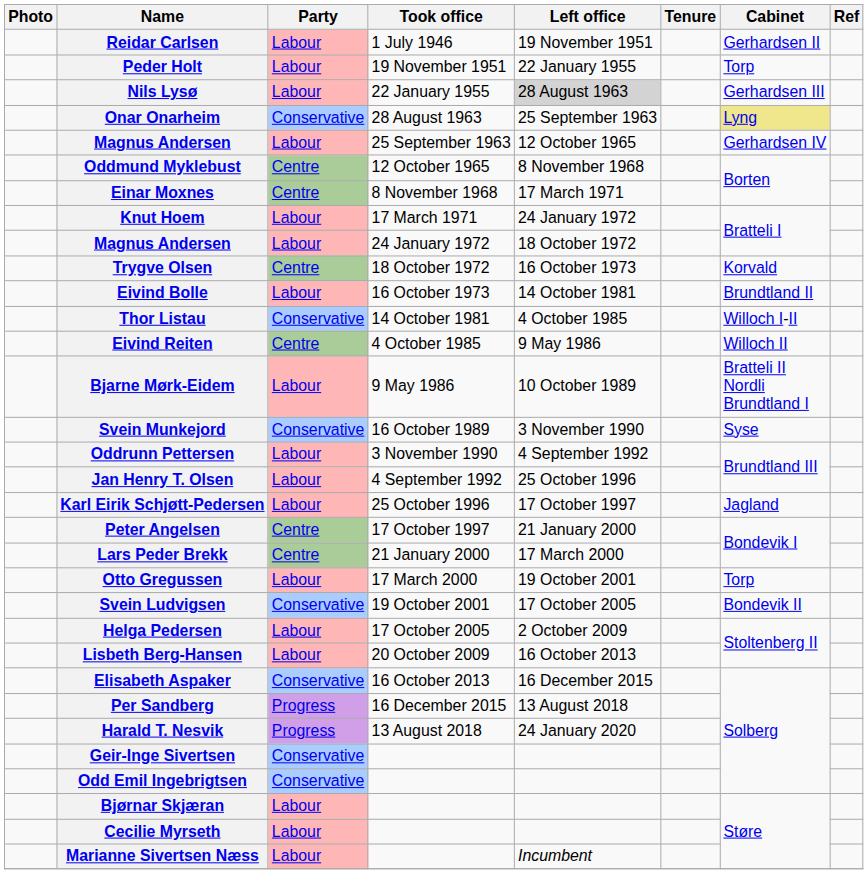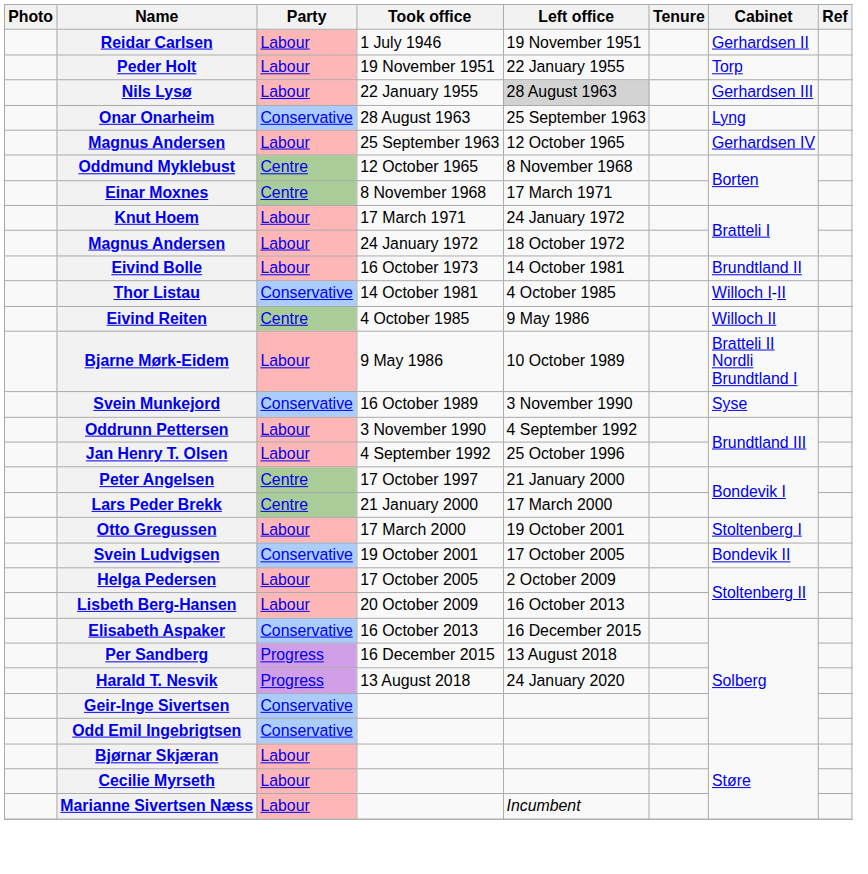 <table class="wikitable plainrowheaders sortable">
 <tr>
 <th scope=col class=unsortable>Photo</th>
 <th scope=col>Name</th>
 <th scope=col>Party</th>
 <th scope=col>Took office</th>
 <th scope=col>Left office</th>
 <th scope=col>Tenure</th>
 <th scope=col>Cabinet</th>
 <th scope=col class=unsortable>Ref</th>
 </tr>
 <tr>
 <td align=center></td>
 <th scope=row><a href='#'>Reidar Carlsen</a></th>
 <td style="background:#FFB6B6"><a href='#'>Labour</a></td>
 <td>1 July 1946</td>
 <td>19 November 1951</td>
 <td></td>
 <td><a href='#'>Gerhardsen II</a></td>
 <td align=center></td>
 </tr>
 <tr>
 <td align=center></td>
 <th scope=row><a href='#'>Peder Holt</a></th>
 <td style="background:#FFB6B6"><a href='#'>Labour</a></td>
 <td>19 November 1951</td>
 <td>22 January 1955</td>
 <td></td>
 <td><a href='#'>Torp</a></td>
 <td align=center></td>
 </tr>
 <tr>
 <td align=center></td>
 <th scope=row><a href='#'>Nils Lysø</a></th>
 <td style="background:#FFB6B6"><a href='#'>Labour</a></td>
 <td>22 January 1955</td>
 <td style="background: lightgrey;">28 August 1963</td>
 <td></td>
 <td><a href='#'>Gerhardsen III</a></td>
 <td align=center></td>
 </tr>
 <tr>
 <td align=center></td>
 <th scope=row><a href='#'>Onar Onarheim</a></th>
 <td style="background:#AACCFF"><a href='#'>Conservative</a></td>
 <td>28 August 1963</td>
 <td>25 September 1963</td>
 <td></td>
-<td style="background: khaki;"><a href='#'>Lyng</a></td>
+<td><a href='#'>Lyng</a></td>
 <td align=center></td>
 </tr>
 <tr>
 <td align=center></td>
 <th scope=row><a href='#'>Magnus Andersen</a></th>
 <td style="background:#FFB6B6"><a href='#'>Labour</a></td>
 <td>25 September 1963</td>
 <td>12 October 1965</td>
 <td></td>
 <td><a href='#'>Gerhardsen IV</a></td>
 <td align=center></td>
 </tr>
 <tr>
 <td align=center></td>
 <th scope=row><a href='#'>Oddmund Myklebust</a></th>
 <td style="background:#AACC99"><a href='#'>Centre</a></td>
 <td>12 October 1965</td>
 <td>8 November 1968</td>
 <td></td>
 <td rowspan=2><a href='#'>Borten</a></td>
 <td align=center></td>
 </tr>
 <tr>
 <td align=center></td>
 <th scope=row><a href='#'>Einar Moxnes</a></th>
 <td style="background:#AACC99"><a href='#'>Centre</a></td>
 <td>8 November 1968</td>
 <td>17 March 1971</td>
 <td></td>
 <td align=center></td>
 </tr>
 <tr>
 <td align=center></td>
 <th scope=row><a href='#'>Knut Hoem</a></th>
 <td style="background:#FFB6B6"><a href='#'>Labour</a></td>
 <td>17 March 1971</td>
 <td>24 January 1972</td>
 <td></td>
 <td rowspan=2><a href='#'>Bratteli I</a></td>
 <td align=center></td>
 </tr>
 <tr>
 <td align=center></td>
 <th scope=row><a href='#'>Magnus Andersen</a></th>
 <td style="background:#FFB6B6"><a href='#'>Labour</a></td>
 <td>24 January 1972</td>
 <td>18 October 1972</td>
 <td></td>
-<td align=center></td>
-</tr>
-<tr>
-<td align=center></td>
-<th scope=row><a href='#'>Trygve Olsen</a></th>
-<td style="background:#AACC99"><a href='#'>Centre</a></td>
-<td>18 October 1972</td>
-<td>16 October 1973</td>
-<td></td>
-<td><a href='#'>Korvald</a></td>
 <td align=center></td>
 </tr>
 <tr>
 <td align=center></td>
 <th scope=row><a href='#'>Eivind Bolle</a></th>
 <td style="background:#FFB6B6"><a href='#'>Labour</a></td>
 <td>16 October 1973</td>
 <td>14 October 1981</td>
 <td></td>
 <td><a href='#'>Brundtland II</a></td>
 <td align=center> <br> </td>
 </tr>
 <tr>
 <td align=center></td>
 <th scope=row><a href='#'>Thor Listau</a></th>
 <td style="background:#AACCFF"><a href='#'>Conservative</a></td>
 <td>14 October 1981</td>
 <td>4 October 1985</td>
 <td></td>
 <td><a href='#'>Willoch I</a>-<a href='#'>II</a></td>
 <td align=center></td>
 </tr>
 <tr>
 <td align=center></td>
 <th scope=row><a href='#'>Eivind Reiten</a></th>
 <td style="background:#AACC99"><a href='#'>Centre</a></td>
 <td>4 October 1985</td>
 <td>9 May 1986</td>
 <td></td>
 <td><a href='#'>Willoch II</a></td>
 <td align=center></td>
 </tr>
 <tr>
 <td align=center></td>
 <th scope=row><a href='#'>Bjarne Mørk-Eidem</a></th>
 <td style="background:#FFB6B6"><a href='#'>Labour</a></td>
 <td>9 May 1986</td>
 <td>10 October 1989</td>
 <td></td>
 <td><a href='#'>Bratteli II</a> <br> <a href='#'>Nordli</a> <br> <a href='#'>Brundtland I</a></td>
 <td align=center></td>
 </tr>
 <tr>
 <td align=center></td>
 <th scope=row><a href='#'>Svein Munkejord</a></th>
 <td style="background:#AACCFF"><a href='#'>Conservative</a></td>
 <td>16 October 1989</td>
 <td>3 November 1990</td>
 <td></td>
 <td><a href='#'>Syse</a></td>
 <td align=center></td>
 </tr>
 <tr>
 <td align=center></td>
 <th scope=row><a href='#'>Oddrunn Pettersen</a></th>
 <td style="background:#FFB6B6"><a href='#'>Labour</a></td>
 <td>3 November 1990</td>
 <td>4 September 1992</td>
 <td></td>
 <td rowspan=2><a href='#'>Brundtland III</a></td>
 <td align=center></td>
 </tr>
 <tr>
 <td align=center></td>
 <th scope=row><a href='#'>Jan Henry T. Olsen</a></th>
 <td style="background:#FFB6B6"><a href='#'>Labour</a></td>
 <td>4 September 1992</td>
 <td>25 October 1996</td>
 <td></td>
 <td align=center></td>
 </tr>
 <tr>
 <td align=center></td>
-<th scope=row><a href='#'>Karl Eirik Schjøtt-Pedersen</a></th>
-<td style="background:#FFB6B6"><a href='#'>Labour</a></td>
-<td>25 October 1996</td>
-<td>17 October 1997</td>
-<td></td>
-<td><a href='#'>Jagland</a></td>
-<td align=center></td>
-</tr>
-<tr>
-<td align=center></td>
 <th scope=row><a href='#'>Peter Angelsen</a></th>
 <td style="background:#AACC99"><a href='#'>Centre</a></td>
 <td>17 October 1997</td>
 <td>21 January 2000</td>
 <td></td>
 <td rowspan=2><a href='#'>Bondevik I</a></td>
 <td align=center></td>
 </tr>
 <tr>
 <td align=center></td>
 <th scope=row><a href='#'>Lars Peder Brekk</a></th>
 <td style="background:#AACC99"><a href='#'>Centre</a></td>
 <td>21 January 2000</td>
 <td>17 March 2000</td>
 <td></td>
 <td align=center></td>
 </tr>
 <tr>
 <td align=center></td>
 <th scope=row><a href='#'>Otto Gregussen</a></th>
 <td style="background:#FFB6B6"><a href='#'>Labour</a></td>
 <td>17 March 2000</td>
 <td>19 October 2001</td>
 <td></td>
-<td><a href='#'>Torp</a></td>
+<td><a href='#'>Stoltenberg I</a></td>
 <td align=center></td>
 </tr>
 <tr>
 <td align=center></td>
 <th scope=row><a href='#'>Svein Ludvigsen</a></th>
 <td style="background:#AACCFF"><a href='#'>Conservative</a></td>
 <td>19 October 2001</td>
 <td>17 October 2005</td>
 <td></td>
 <td><a href='#'>Bondevik II</a></td>
 <td align=center></td>
 </tr>
 <tr>
 <td align=center></td>
 <th scope=row><a href='#'>Helga Pedersen</a></th>
 <td style="background:#FFB6B6"><a href='#'>Labour</a></td>
 <td>17 October 2005</td>
 <td>2 October 2009</td>
 <td></td>
 <td rowspan=2><a href='#'>Stoltenberg II</a></td>
 <td align=center></td>
 </tr>
 <tr>
 <td align=center></td>
 <th scope=row><a href='#'>Lisbeth Berg-Hansen</a></th>
 <td style="background:#FFB6B6"><a href='#'>Labour</a></td>
 <td>20 October 2009</td>
 <td>16 October 2013</td>
 <td></td>
 <td ! align="center"></td>
 </tr>
 <tr>
 <td align=center></td>
 <th scope=row><a href='#'>Elisabeth Aspaker</a></th>
 <td style="background:#AACCFF"><a href='#'>Conservative</a></td>
 <td>16 October 2013</td>
 <td>16 December 2015</td>
 <td></td>
 <td rowspan=5><a href='#'>Solberg</a></td>
 <td align=center></td>
 </tr>
 <tr>
 <td align=center></td>
 <th scope=row><a href='#'>Per Sandberg</a></th>
 <td style="background:#D19FE8"><a href='#'>Progress</a></td>
 <td>16 December 2015</td>
 <td>13 August 2018</td>
 <td></td>
 <td align=center></td>
 </tr>
 <tr>
 <td align=center></td>
 <th scope=row><a href='#'>Harald T. Nesvik</a></th>
 <td style="background:#D19FE8"><a href='#'>Progress</a></td>
 <td>13 August 2018</td>
 <td>24 January 2020</td>
 <td></td>
 <td align=center></td>
 </tr>
 <tr>
 <td align=center></td>
 <th scope=row><a href='#'>Geir-Inge Sivertsen</a></th>
 <td style="background:#AACCFF"><a href='#'>Conservative</a></td>
 <td></td>
 <td></td>
 <td></td>
 <td align=center></td>
 </tr>
 <tr>
 <td align=center></td>
 <th scope=row><a href='#'>Odd Emil Ingebrigtsen</a></th>
 <td style="background:#AACCFF"><a href='#'>Conservative</a></td>
 <td></td>
 <td></td>
 <td></td>
 <td align=center></td>
 </tr>
 <tr>
 <td align=center></td>
 <th scope=row><a href='#'>Bjørnar Skjæran</a></th>
 <td style="background:#FFB6B6"><a href='#'>Labour</a></td>
 <td></td>
 <td></td>
 <td></td>
 <td rowspan=3><a href='#'>Støre</a></td>
 <td align=center></td>
 </tr>
 <tr>
 <td align=center></td>
 <th scope=row><a href='#'>Cecilie Myrseth</a></th>
 <td style="background:#FFB6B6"><a href='#'>Labour</a></td>
 <td></td>
 <td></td>
 <td></td>
 <td align=center></td>
 </tr>
 <tr>
 <td align=center></td>
 <th scope=row><a href='#'>Marianne Sivertsen Næss</a></th>
 <td style="background:#FFB6B6"><a href='#'>Labour</a></td>
 <td></td>
 <td><em>Incumbent</em></td>
 <td></td>
 <td align=center></td>
 </tr>
 <tr>
 </tr>
 </table>
